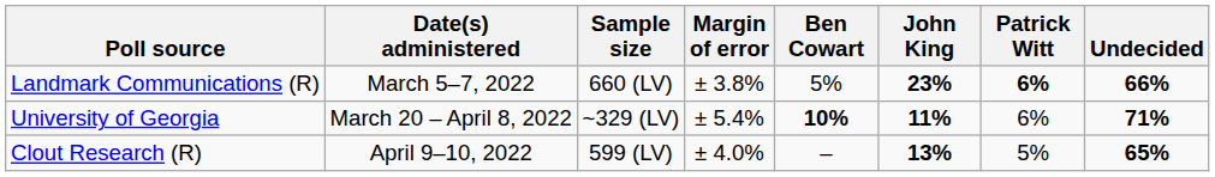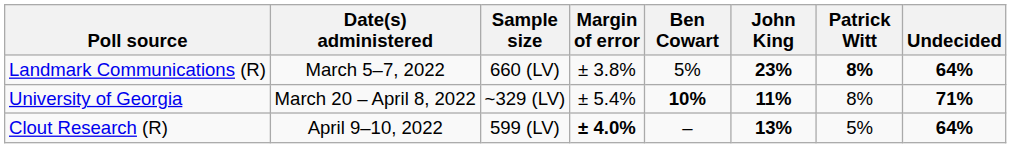 <table class="wikitable" style="font-size:90%;text-align:center;">
 <tr valign=bottom>
 <th>Poll source</th>
 <th>Date(s)<br>administered</th>
 <th>Sample<br>size</th>
 <th>Margin<br>of error</th>
 <th style="width:60px;">Ben<br>Cowart</th>
 <th style="width:60px;">John<br>King</th>
 <th style="width:60px;">Patrick<br>Witt</th>
 <th>Undecided</th>
 </tr>
 <tr>
 <td style="text-align:left;"><a href='#'>Landmark Communications</a> (R)</td>
 <td>March 5–7, 2022</td>
 <td>660 (LV)</td>
 <td>± 3.8%</td>
 <td>5%</td>
 <td><strong>23%</strong></td>
-<td><strong>6%</strong></td>
-<td><strong>66%</strong></td>
+<td><strong>8%</strong></td>
+<td><strong>64%</strong></td>
 </tr>
 <tr>
 <td style="text-align:left;"><a href='#'>University of Georgia</a></td>
 <td>March 20 – April 8, 2022</td>
 <td>~329 (LV)</td>
 <td>± 5.4%</td>
 <td><strong>10%</strong></td>
 <td><strong>11%</strong></td>
-<td>6%</td>
+<td>8%</td>
 <td><strong>71%</strong></td>
 </tr>
 <tr>
 <td style="text-align:left;"><a href='#'>Clout Research</a> (R)</td>
 <td>April 9–10, 2022</td>
 <td>599 (LV)</td>
-<td>± 4.0%</td>
+<td><strong>± 4.0%</strong></td>
 <td>–</td>
 <td><strong>13%</strong></td>
 <td>5%</td>
-<td><strong>65%</strong></td>
+<td><strong>64%</strong></td>
 </tr>
 </table>
